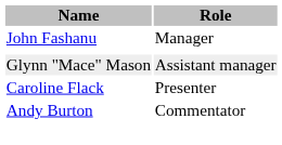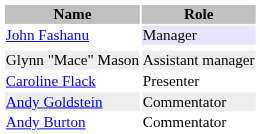 <table class="toccolours">
 <tr>
 <th bgcolor=silver>Name</th>
 <th bgcolor=silver>Role</th>
 </tr>
 <tr>
 <td> <a href='#'>John Fashanu</a></td>
-<td>Manager</td>
+<td style="background: lavender;">Manager</td>
 </tr>
 <tr bgcolor=#eeeeee>
 </tr>
 <tr>
 </tr>
 <tr bgcolor=#eeeeee>
 <td> Glynn "Mace" Mason</td>
 <td>Assistant manager</td>
 </tr>
 <tr>
 <td> <a href='#'>Caroline Flack</a></td>
 <td>Presenter</td>
 </tr>
+<tr bgcolor=#eeeeee>
+<td> <a href='#'>Andy Goldstein</a></td>
+<td>Commentator</td>
+</tr>
 <tr>
 <td> <a href='#'>Andy Burton</a></td>
 <td>Commentator</td>
 </tr>
 <tr>
 </tr>
 </table>
